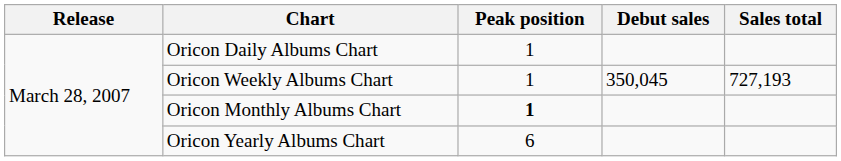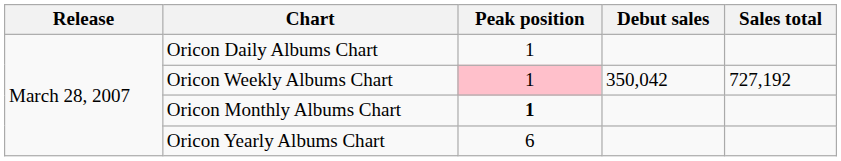 <table class="wikitable" width="700px">
 <tr>
 <th>Release</th>
 <th>Chart</th>
 <th>Peak position</th>
 <th>Debut sales</th>
 <th>Sales total</th>
 </tr>
 <tr>
 <td rowspan="4">March 28, 2007</td>
 <td>Oricon Daily Albums Chart</td>
 <td align="center">1</td>
 <td></td>
 <td></td>
 </tr>
 <tr>
 <td>Oricon Weekly Albums Chart</td>
-<td align="center">1</td>
-<td>350,045</td>
-<td>727,193</td>
+<td align="center" style="background: pink;">1</td>
+<td>350,042</td>
+<td>727,192</td>
 </tr>
 <tr>
 <td>Oricon Monthly Albums Chart</td>
 <td align="center"><strong>1</strong></td>
 <td></td>
 <td></td>
 </tr>
 <tr>
 <td>Oricon Yearly Albums Chart</td>
 <td align="center">6</td>
 <td></td>
 <td></td>
 </tr>
 </table>
